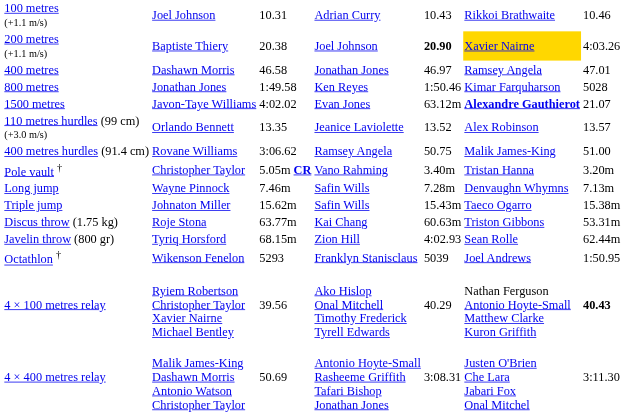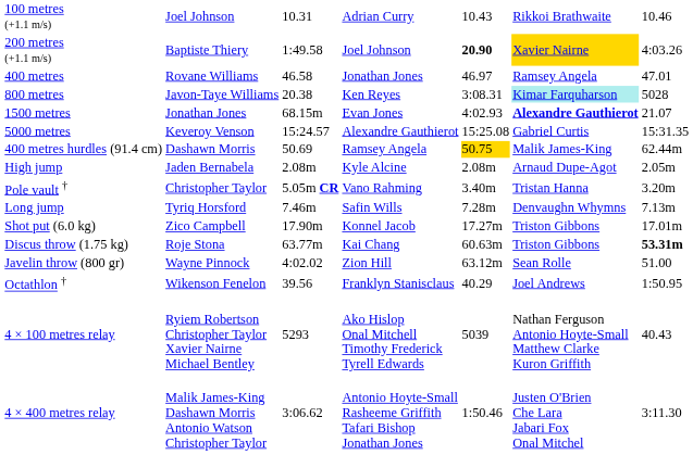 <table>
 <tr>
 <td><a href='#'>100 metres</a> <br> <small>(+1.1 m/s)</small></td>
 <td align=left><a href='#'>Joel Johnson</a> <br> </td>
 <td>10.31</td>
 <td align=left><a href='#'>Adrian Curry</a> <br> </td>
 <td>10.43</td>
 <td align=left><a href='#'>Rikkoi Brathwaite</a> <br> </td>
 <td>10.46</td>
 </tr>
 <tr>
 <td><a href='#'>200 metres</a> <br> <small>(+1.1 m/s)</small></td>
 <td align=left><a href='#'>Baptiste Thiery</a> <br> </td>
-<td>20.38</td>
+<td>1:49.58</td>
 <td align=left><a href='#'>Joel Johnson</a> <br> </td>
 <td><strong>20.90</strong></td>
 <td align=left style="background: gold;"><a href='#'>Xavier Nairne</a> <br> </td>
 <td>4:03.26</td>
 </tr>
 <tr>
 <td><a href='#'>400 metres</a></td>
-<td align=left><a href='#'>Dashawn Morris</a> <br> </td>
+<td align=left><a href='#'>Rovane Williams</a> <br> </td>
 <td>46.58</td>
 <td align=left><a href='#'>Jonathan Jones</a> <br> </td>
 <td>46.97</td>
 <td align=left><a href='#'>Ramsey Angela</a> <br> </td>
 <td>47.01</td>
 </tr>
 <tr>
 <td><a href='#'>800 metres</a></td>
-<td align=left><a href='#'>Jonathan Jones</a> <br> </td>
-<td>1:49.58</td>
+<td align=left><a href='#'>Javon-Taye Williams</a> <br> </td>
+<td>20.38</td>
 <td align=left><a href='#'>Ken Reyes</a> <br> </td>
-<td>1:50.46</td>
-<td align=left><a href='#'>Kimar Farquharson</a> <br> </td>
+<td>3:08.31</td>
+<td align=left style="background: paleturquoise;"><a href='#'>Kimar Farquharson</a> <br> </td>
 <td>5028</td>
 </tr>
 <tr>
 <td><a href='#'>1500 metres</a></td>
-<td align=left><a href='#'>Javon-Taye Williams</a> <br> </td>
-<td>4:02.02</td>
+<td align=left><a href='#'>Jonathan Jones</a> <br> </td>
+<td>68.15m</td>
 <td align=left><a href='#'>Evan Jones</a> <br> </td>
-<td>63.12m</td>
+<td>4:02.93</td>
 <td align=left><strong><a href='#'>Alexandre Gauthierot</a> <br> </strong></td>
 <td>21.07</td>
 </tr>
 <tr>
-<td><a href='#'>110 metres hurdles</a> (99 cm) <br> <small>(+3.0 m/s)</small></td>
-<td align=left><a href='#'>Orlando Bennett</a> <br> </td>
-<td>13.35</td>
-<td align=left><a href='#'>Jeanice Laviolette</a> <br> </td>
-<td>13.52</td>
-<td align=left><a href='#'>Alex Robinson</a> <br> </td>
-<td>13.57</td>
+<td><a href='#'>5000 metres</a></td>
+<td align=left><a href='#'>Keveroy Venson</a> <br> </td>
+<td>15:24.57</td>
+<td align=left><a href='#'>Alexandre Gauthierot</a> <br> </td>
+<td>15:25.08</td>
+<td align=left><a href='#'>Gabriel Curtis</a> <br> </td>
+<td>15:31.35</td>
 </tr>
 <tr>
 <td><a href='#'>400 metres hurdles</a> (91.4 cm)</td>
-<td align=left><a href='#'>Rovane Williams</a> <br> </td>
-<td>3:06.62</td>
+<td align=left><a href='#'>Dashawn Morris</a> <br> </td>
+<td>50.69</td>
 <td align=left><a href='#'>Ramsey Angela</a> <br> </td>
-<td>50.75</td>
+<td style="background: gold;">50.75</td>
 <td align=left><a href='#'>Malik James-King</a> <br> </td>
-<td>51.00</td>
+<td>62.44m</td>
+</tr>
+<tr>
+<td><a href='#'>High jump</a></td>
+<td align=left><a href='#'>Jaden Bernabela</a> <br> </td>
+<td>2.08m</td>
+<td align=left><a href='#'>Kyle Alcine</a> <br> </td>
+<td>2.08m</td>
+<td align=left><a href='#'>Arnaud Dupe-Agot</a> <br> </td>
+<td>2.05m</td>
 </tr>
 <tr>
 <td><a href='#'>Pole vault</a> <sup>†</sup></td>
 <td align=left><a href='#'>Christopher Taylor</a> <br> </td>
 <td>5.05m <strong><a href='#'>CR</a></strong></td>
 <td align=left><a href='#'>Vano Rahming</a> <br> </td>
 <td>3.40m</td>
 <td align=left><a href='#'>Tristan Hanna</a> <br> </td>
 <td>3.20m</td>
 </tr>
 <tr>
 <td><a href='#'>Long jump</a></td>
-<td align=left><a href='#'>Wayne Pinnock</a> <br> </td>
+<td align=left><a href='#'>Tyriq Horsford</a> <br> </td>
 <td>7.46m</td>
 <td align=left><a href='#'>Safin Wills</a> <br> </td>
 <td>7.28m</td>
 <td align=left><a href='#'>Denvaughn Whymns</a> <br> </td>
 <td>7.13m</td>
 </tr>
 <tr>
-<td><a href='#'>Triple jump</a></td>
-<td align=left><a href='#'>Johnaton Miller</a> <br> </td>
-<td>15.62m</td>
-<td align=left><a href='#'>Safin Wills</a> <br> </td>
-<td>15.43m</td>
-<td align=left><a href='#'>Taeco Ogarro</a> <br> </td>
-<td>15.38m</td>
+<td><a href='#'>Shot put</a> (6.0 kg)</td>
+<td align=left><a href='#'>Zico Campbell</a> <br> </td>
+<td>17.90m</td>
+<td align=left><a href='#'>Konnel Jacob</a> <br> </td>
+<td>17.27m</td>
+<td align=left><a href='#'>Triston Gibbons</a> <br> </td>
+<td>17.01m</td>
 </tr>
 <tr>
 <td><a href='#'>Discus throw</a> (1.75 kg)</td>
 <td align=left><a href='#'>Roje Stona</a> <br> </td>
 <td>63.77m</td>
 <td align=left><a href='#'>Kai Chang</a> <br> </td>
 <td>60.63m</td>
 <td align=left><a href='#'>Triston Gibbons</a> <br> </td>
-<td>53.31m</td>
+<td><strong>53.31m</strong></td>
 </tr>
 <tr>
 <td><a href='#'>Javelin throw</a> (800 gr)</td>
-<td align=left><a href='#'>Tyriq Horsford</a> <br> </td>
-<td>68.15m</td>
+<td align=left><a href='#'>Wayne Pinnock</a> <br> </td>
+<td>4:02.02</td>
 <td align=left><a href='#'>Zion Hill</a> <br> </td>
-<td>4:02.93</td>
+<td>63.12m</td>
 <td align=left><a href='#'>Sean Rolle</a> <br> </td>
-<td>62.44m</td>
+<td>51.00</td>
 </tr>
 <tr>
 <td><a href='#'>Octathlon</a> <sup>†</sup></td>
 <td align=left><a href='#'>Wikenson Fenelon</a> <br> </td>
-<td>5293</td>
+<td>39.56</td>
 <td align=left><a href='#'>Franklyn Stanisclaus</a> <br> </td>
-<td>5039</td>
+<td>40.29</td>
 <td align=left><a href='#'>Joel Andrews</a> <br> </td>
 <td>1:50.95</td>
 </tr>
 <tr>
 <td><a href='#'>4 × 100 metres relay</a></td>
 <td align=left> <br> <a href='#'>Ryiem Robertson</a> <br> <a href='#'>Christopher Taylor</a> <br> <a href='#'>Xavier Nairne</a> <br> <a href='#'>Michael Bentley</a></td>
-<td>39.56</td>
+<td>5293</td>
 <td align=left> <br> <a href='#'>Ako Hislop</a> <br> <a href='#'>Onal Mitchell</a> <br> <a href='#'>Timothy Frederick</a> <br> <a href='#'>Tyrell Edwards</a></td>
-<td>40.29</td>
+<td>5039</td>
 <td align=left> <br> Nathan Ferguson <br> <a href='#'>Antonio Hoyte-Small</a> <br> <a href='#'>Matthew Clarke</a> <br> <a href='#'>Kuron Griffith</a></td>
-<td><strong>40.43</strong></td>
+<td>40.43</td>
 </tr>
 <tr>
 <td><a href='#'>4 × 400 metres relay</a></td>
 <td align=left> <br> <a href='#'>Malik James-King</a> <br> <a href='#'>Dashawn Morris</a> <br> <a href='#'>Antonio Watson</a> <br> <a href='#'>Christopher Taylor</a></td>
-<td>50.69</td>
+<td>3:06.62</td>
 <td align=left> <br> <a href='#'>Antonio Hoyte-Small</a> <br> <a href='#'>Rasheeme Griffith</a> <br> <a href='#'>Tafari Bishop</a> <br> <a href='#'>Jonathan Jones</a></td>
-<td>3:08.31</td>
+<td>1:50.46</td>
 <td align=left> <br> <a href='#'>Justen O'Brien</a> <br> <a href='#'>Che Lara</a> <br> <a href='#'>Jabari Fox</a> <br> <a href='#'>Onal Mitchel</a></td>
 <td>3:11.30</td>
 </tr>
 </table>
